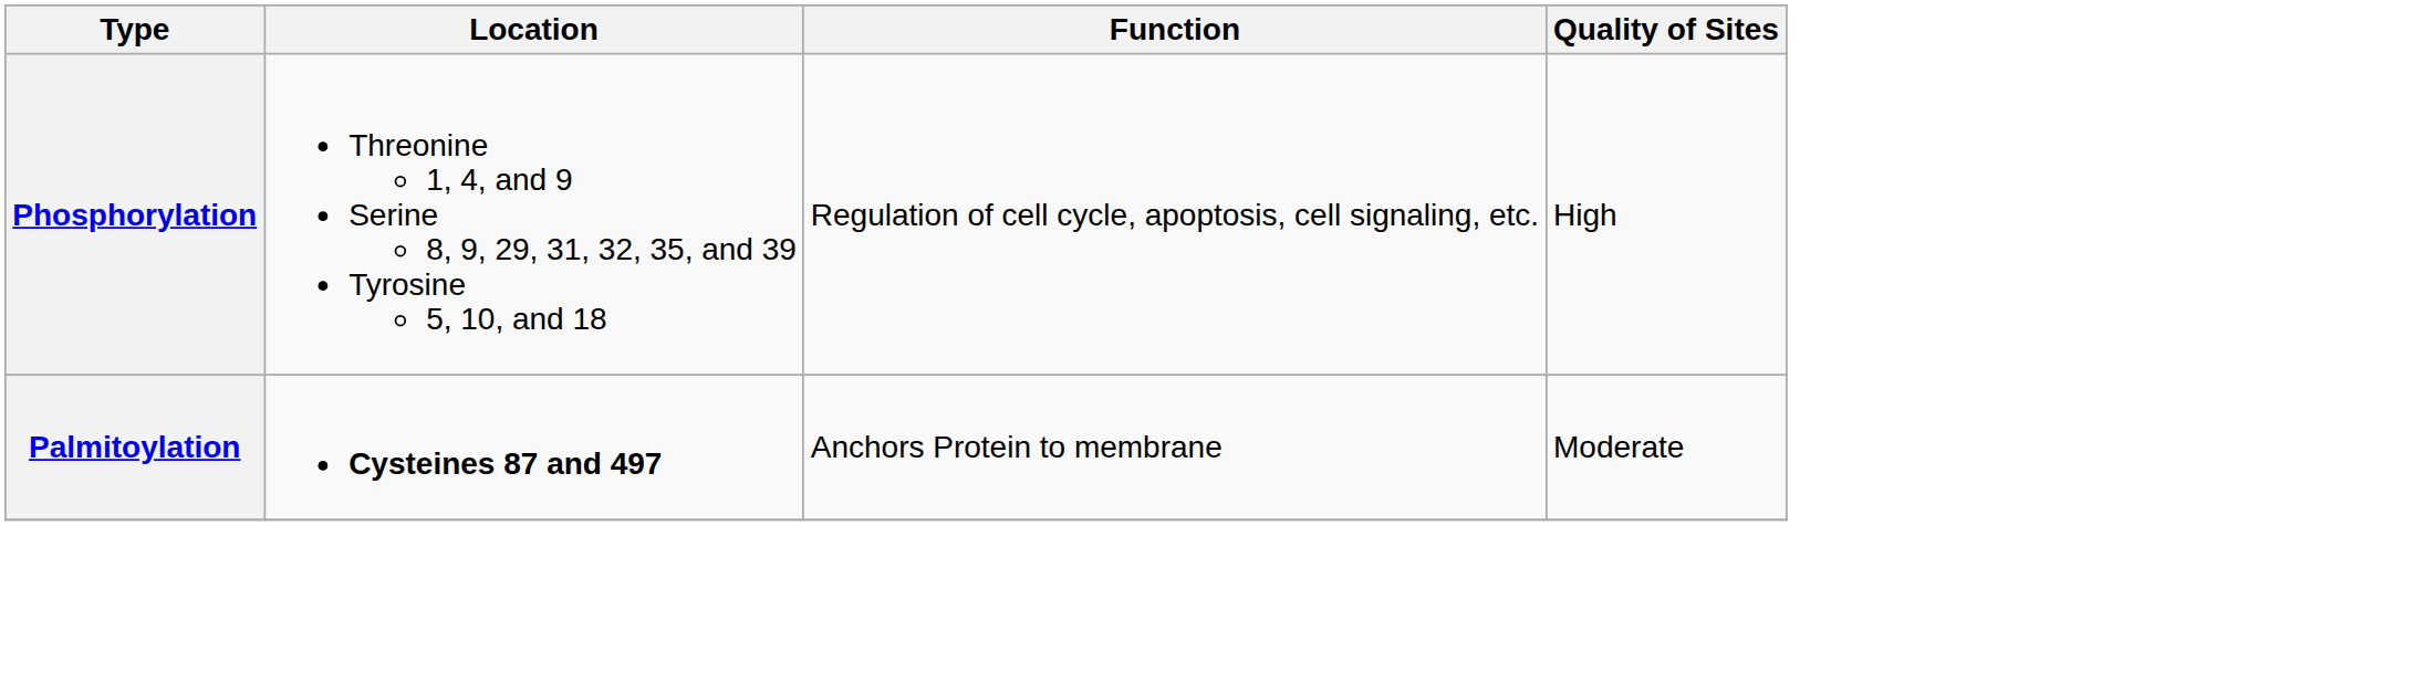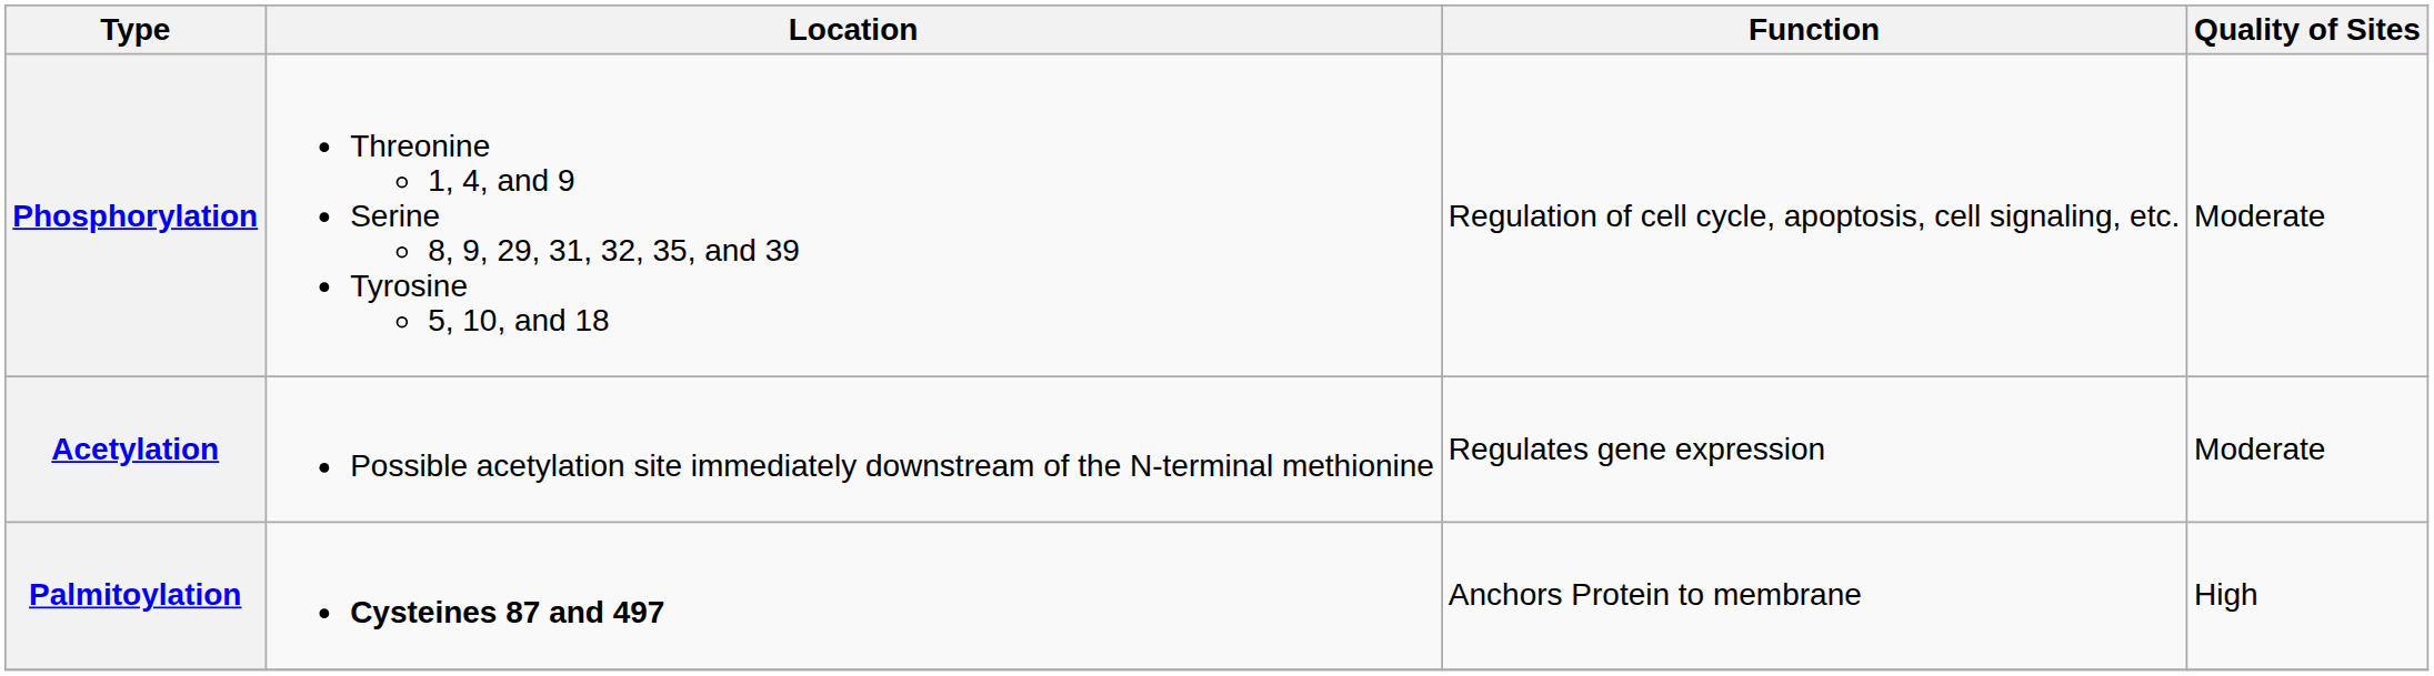 <table class="wikitable">
 <tr>
 <th>Type</th>
 <th>Location</th>
 <th>Function</th>
 <th>Quality of Sites</th>
 </tr>
 <tr>
 <th><a href='#'>Phosphorylation</a></th>
 <td><br><ul><li>Threonine<ul><li>1, 4, and 9</li></ul></li><li>Serine<ul><li>8, 9, 29, 31, 32, 35, and 39</li></ul></li><li>Tyrosine<ul><li>5, 10, and 18</li></ul></li></ul></td>
 <td>Regulation of cell cycle, apoptosis, cell signaling, etc.</td>
-<td>High</td>
+<td>Moderate</td>
+</tr>
+<tr>
+<th><a href='#'>Acetylation</a></th>
+<td><br><ul><li>Possible acetylation site immediately downstream of the N-terminal methionine</li></ul></td>
+<td>Regulates gene expression</td>
+<td>Moderate</td>
 </tr>
 <tr>
 <th><a href='#'>Palmitoylation</a></th>
 <td><strong><br><ul><li>Cysteines 87 and 497</li></ul></strong></td>
 <td>Anchors Protein to membrane</td>
-<td>Moderate</td>
+<td>High</td>
 </tr>
 <tr>
 </tr>
 </table>
